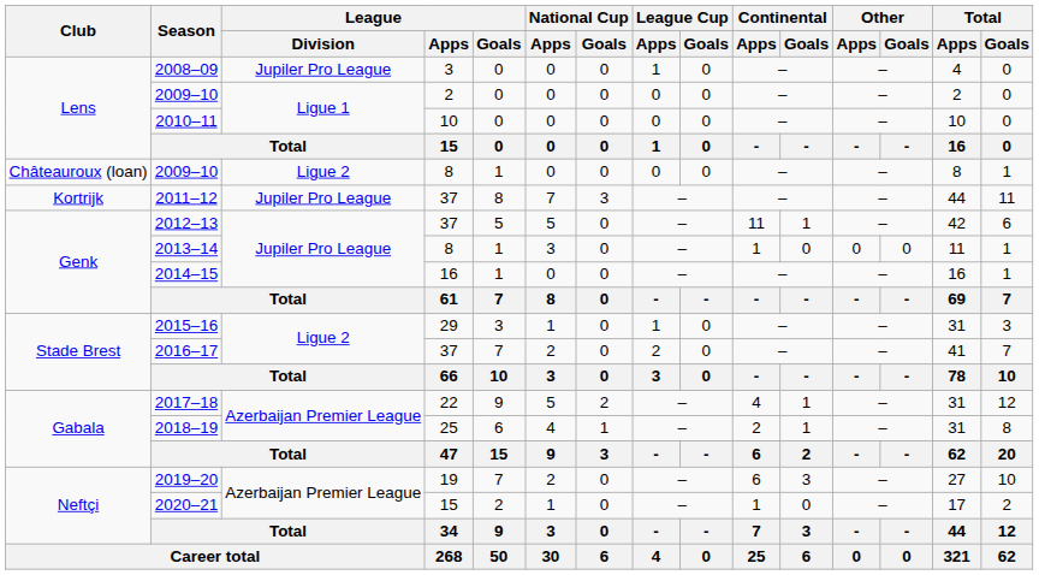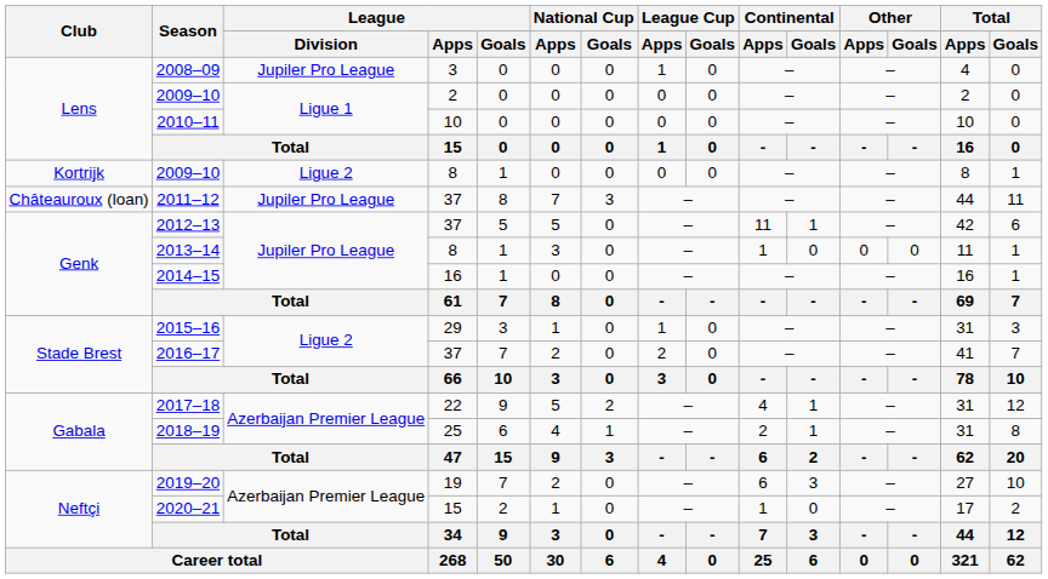 <table class="wikitable" style="text-align: center;">
 <tr>
 <th rowspan="2">Club</th>
 <th rowspan="2">Season</th>
 <th colspan="3">League</th>
 <th colspan="2">National Cup</th>
 <th colspan="2">League Cup</th>
 <th colspan="2">Continental</th>
 <th colspan="2">Other</th>
 <th colspan="2">Total</th>
 </tr>
 <tr>
 <th>Division</th>
 <th>Apps</th>
 <th>Goals</th>
 <th>Apps</th>
 <th>Goals</th>
 <th>Apps</th>
 <th>Goals</th>
 <th>Apps</th>
 <th>Goals</th>
 <th>Apps</th>
 <th>Goals</th>
 <th>Apps</th>
 <th>Goals</th>
 </tr>
 <tr>
 <td rowspan="4" valign="center"><a href='#'>Lens</a></td>
 <td><a href='#'>2008–09</a></td>
 <td><a href='#'>Jupiler Pro League</a></td>
 <td>3</td>
 <td>0</td>
 <td>0</td>
 <td>0</td>
 <td>1</td>
 <td>0</td>
 <td colspan="2">–</td>
 <td colspan="2">–</td>
 <td>4</td>
 <td>0</td>
 </tr>
 <tr>
 <td><a href='#'>2009–10</a></td>
 <td rowspan="2" valign="center"><a href='#'>Ligue 1</a></td>
 <td>2</td>
 <td>0</td>
 <td>0</td>
 <td>0</td>
 <td>0</td>
 <td>0</td>
 <td colspan="2">–</td>
 <td colspan="2">–</td>
 <td>2</td>
 <td>0</td>
 </tr>
 <tr>
 <td><a href='#'>2010–11</a></td>
 <td>10</td>
 <td>0</td>
 <td>0</td>
 <td>0</td>
 <td>0</td>
 <td>0</td>
 <td colspan="2">–</td>
 <td colspan="2">–</td>
 <td>10</td>
 <td>0</td>
 </tr>
 <tr>
 <th colspan="2">Total</th>
 <th>15</th>
 <th>0</th>
 <th>0</th>
 <th>0</th>
 <th>1</th>
 <th>0</th>
 <th>-</th>
 <th>-</th>
 <th>-</th>
 <th>-</th>
 <th>16</th>
 <th>0</th>
 </tr>
 <tr>
-<td valign="center"><a href='#'>Châteauroux</a> (loan)</td>
+<td valign="center"><a href='#'>Kortrijk</a></td>
 <td><a href='#'>2009–10</a></td>
 <td><a href='#'>Ligue 2</a></td>
 <td>8</td>
 <td>1</td>
 <td>0</td>
 <td>0</td>
 <td>0</td>
 <td>0</td>
 <td colspan="2">–</td>
 <td colspan="2">–</td>
 <td>8</td>
 <td>1</td>
 </tr>
 <tr>
-<td valign="center"><a href='#'>Kortrijk</a></td>
+<td valign="center"><a href='#'>Châteauroux</a> (loan)</td>
 <td><a href='#'>2011–12</a></td>
 <td><a href='#'>Jupiler Pro League</a></td>
 <td>37</td>
 <td>8</td>
 <td>7</td>
 <td>3</td>
 <td colspan="2">–</td>
 <td colspan="2">–</td>
 <td colspan="2">–</td>
 <td>44</td>
 <td>11</td>
 </tr>
 <tr>
 <td rowspan="4" valign="center"><a href='#'>Genk</a></td>
 <td><a href='#'>2012–13</a></td>
 <td rowspan="3" valign="center"><a href='#'>Jupiler Pro League</a></td>
 <td>37</td>
 <td>5</td>
 <td>5</td>
 <td>0</td>
 <td colspan="2">–</td>
 <td>11</td>
 <td>1</td>
 <td colspan="2">–</td>
 <td>42</td>
 <td>6</td>
 </tr>
 <tr>
 <td><a href='#'>2013–14</a></td>
 <td>8</td>
 <td>1</td>
 <td>3</td>
 <td>0</td>
 <td colspan="2">–</td>
 <td>1</td>
 <td>0</td>
 <td>0</td>
 <td>0</td>
 <td>11</td>
 <td>1</td>
 </tr>
 <tr>
 <td><a href='#'>2014–15</a></td>
 <td>16</td>
 <td>1</td>
 <td>0</td>
 <td>0</td>
 <td colspan="2">–</td>
 <td colspan="2">–</td>
 <td colspan="2">–</td>
 <td>16</td>
 <td>1</td>
 </tr>
 <tr>
 <th colspan="2">Total</th>
 <th>61</th>
 <th>7</th>
 <th>8</th>
 <th>0</th>
 <th>-</th>
 <th>-</th>
 <th>-</th>
 <th>-</th>
 <th>-</th>
 <th>-</th>
 <th>69</th>
 <th>7</th>
 </tr>
 <tr>
 <td rowspan="3" valign="center"><a href='#'>Stade Brest</a></td>
 <td><a href='#'>2015–16</a></td>
 <td rowspan="2" valign="center"><a href='#'>Ligue 2</a></td>
 <td>29</td>
 <td>3</td>
 <td>1</td>
 <td>0</td>
 <td>1</td>
 <td>0</td>
 <td colspan="2">–</td>
 <td colspan="2">–</td>
 <td>31</td>
 <td>3</td>
 </tr>
 <tr>
 <td><a href='#'>2016–17</a></td>
 <td>37</td>
 <td>7</td>
 <td>2</td>
 <td>0</td>
 <td>2</td>
 <td>0</td>
 <td colspan="2">–</td>
 <td colspan="2">–</td>
 <td>41</td>
 <td>7</td>
 </tr>
 <tr>
 <th colspan="2">Total</th>
 <th>66</th>
 <th>10</th>
 <th>3</th>
 <th>0</th>
 <th>3</th>
 <th>0</th>
 <th>-</th>
 <th>-</th>
 <th>-</th>
 <th>-</th>
 <th>78</th>
 <th>10</th>
 </tr>
 <tr>
 <td rowspan="3" valign="center"><a href='#'>Gabala</a></td>
 <td><a href='#'>2017–18</a></td>
 <td rowspan="2" valign="center"><a href='#'>Azerbaijan Premier League</a></td>
 <td>22</td>
 <td>9</td>
 <td>5</td>
 <td>2</td>
 <td colspan="2">–</td>
 <td>4</td>
 <td>1</td>
 <td colspan="2">–</td>
 <td>31</td>
 <td>12</td>
 </tr>
 <tr>
 <td><a href='#'>2018–19</a></td>
 <td>25</td>
 <td>6</td>
 <td>4</td>
 <td>1</td>
 <td colspan="2">–</td>
 <td>2</td>
 <td>1</td>
 <td colspan="2">–</td>
 <td>31</td>
 <td>8</td>
 </tr>
 <tr>
 <th colspan="2">Total</th>
 <th>47</th>
 <th>15</th>
 <th>9</th>
 <th>3</th>
 <th>-</th>
 <th>-</th>
 <th>6</th>
 <th>2</th>
 <th>-</th>
 <th>-</th>
 <th>62</th>
 <th>20</th>
 </tr>
 <tr>
 <td rowspan="3" valign="center"><a href='#'>Neftçi</a></td>
 <td><a href='#'>2019–20</a></td>
 <td rowspan="2" valign="center">Azerbaijan Premier League</td>
 <td>19</td>
 <td>7</td>
 <td>2</td>
 <td>0</td>
 <td colspan="2">–</td>
 <td>6</td>
 <td>3</td>
 <td colspan="2">–</td>
 <td>27</td>
 <td>10</td>
 </tr>
 <tr>
 <td><a href='#'>2020–21</a></td>
 <td>15</td>
 <td>2</td>
 <td>1</td>
 <td>0</td>
 <td colspan="2">–</td>
 <td>1</td>
 <td>0</td>
 <td colspan="2">–</td>
 <td>17</td>
 <td>2</td>
 </tr>
 <tr>
 <th colspan="2">Total</th>
 <th>34</th>
 <th>9</th>
 <th>3</th>
 <th>0</th>
 <th>-</th>
 <th>-</th>
 <th>7</th>
 <th>3</th>
 <th>-</th>
 <th>-</th>
 <th>44</th>
 <th>12</th>
 </tr>
 <tr>
 <th colspan="3">Career total</th>
 <th>268</th>
 <th>50</th>
 <th>30</th>
 <th>6</th>
 <th>4</th>
 <th>0</th>
 <th>25</th>
 <th>6</th>
 <th>0</th>
 <th>0</th>
 <th>321</th>
 <th>62</th>
 </tr>
 </table>
